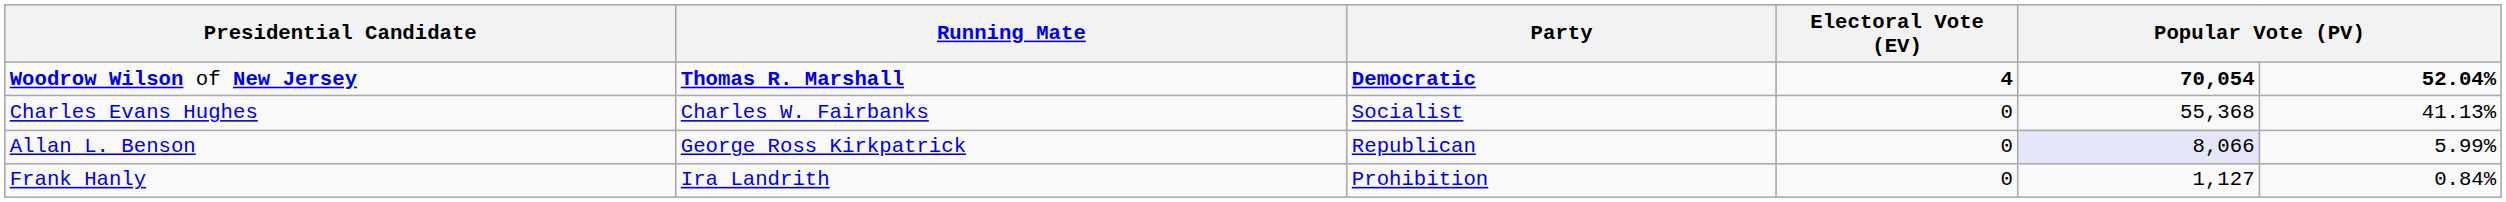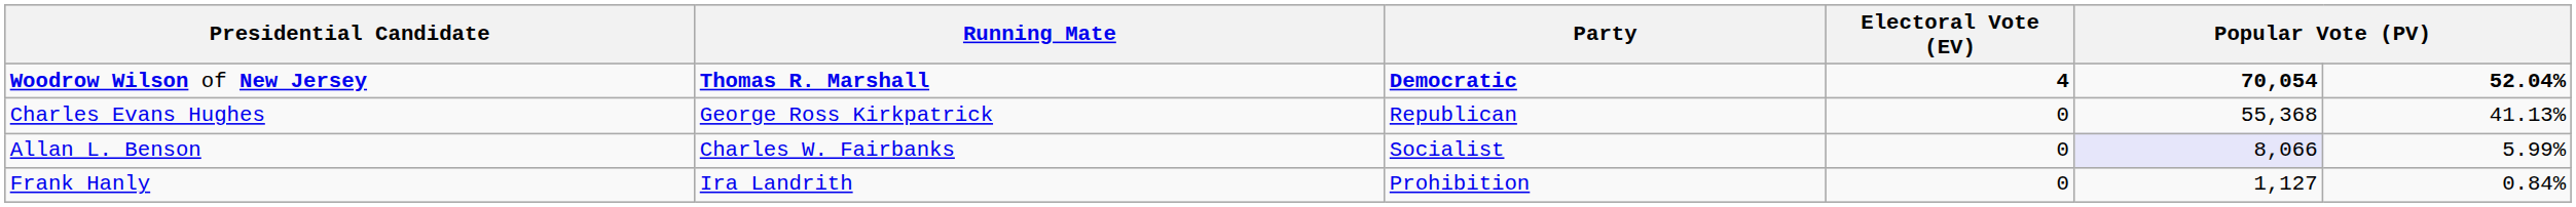 <table class="wikitable">
 <tr>
 <th width="25%">Presidential Candidate</th>
 <th width="25%"><a href='#'>Running Mate</a></th>
 <th width="16%">Party</th>
 <th width="9%">Electoral Vote (EV)</th>
 <th colspan="2" width="18%">Popular Vote (PV)</th>
 </tr>
 <tr>
 <td><strong><a href='#'>Woodrow Wilson</a></strong> of <strong><a href='#'>New Jersey</a></strong></td>
 <td><strong><a href='#'>Thomas R. Marshall</a></strong></td>
 <td><strong><a href='#'>Democratic</a></strong></td>
 <td align="right"><strong>4</strong></td>
 <td align="right"><strong>70,054</strong></td>
 <td align="right"><strong>52.04%</strong></td>
 </tr>
 <tr>
 <td><a href='#'>Charles Evans Hughes</a></td>
-<td><a href='#'>Charles W. Fairbanks</a></td>
-<td><a href='#'>Socialist</a></td>
+<td><a href='#'>George Ross Kirkpatrick</a></td>
+<td><a href='#'>Republican</a></td>
 <td align="right">0</td>
 <td align="right">55,368</td>
 <td align="right">41.13%</td>
 </tr>
 <tr>
 <td><a href='#'>Allan L. Benson</a></td>
-<td><a href='#'>George Ross Kirkpatrick</a></td>
-<td><a href='#'>Republican</a></td>
+<td><a href='#'>Charles W. Fairbanks</a></td>
+<td><a href='#'>Socialist</a></td>
 <td align="right">0</td>
 <td align="right" style="background: lavender;">8,066</td>
 <td align="right">5.99%</td>
 </tr>
 <tr>
 <td><a href='#'>Frank Hanly</a></td>
 <td><a href='#'>Ira Landrith</a></td>
 <td><a href='#'>Prohibition</a></td>
 <td align="right">0</td>
 <td align="right">1,127</td>
 <td align="right">0.84%</td>
 </tr>
 </table>
